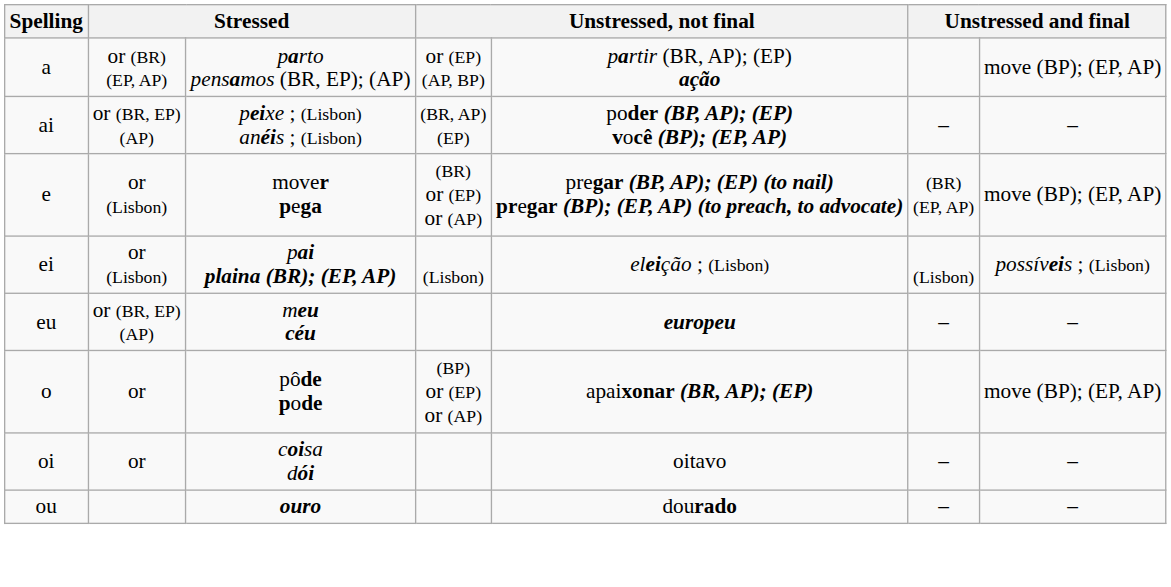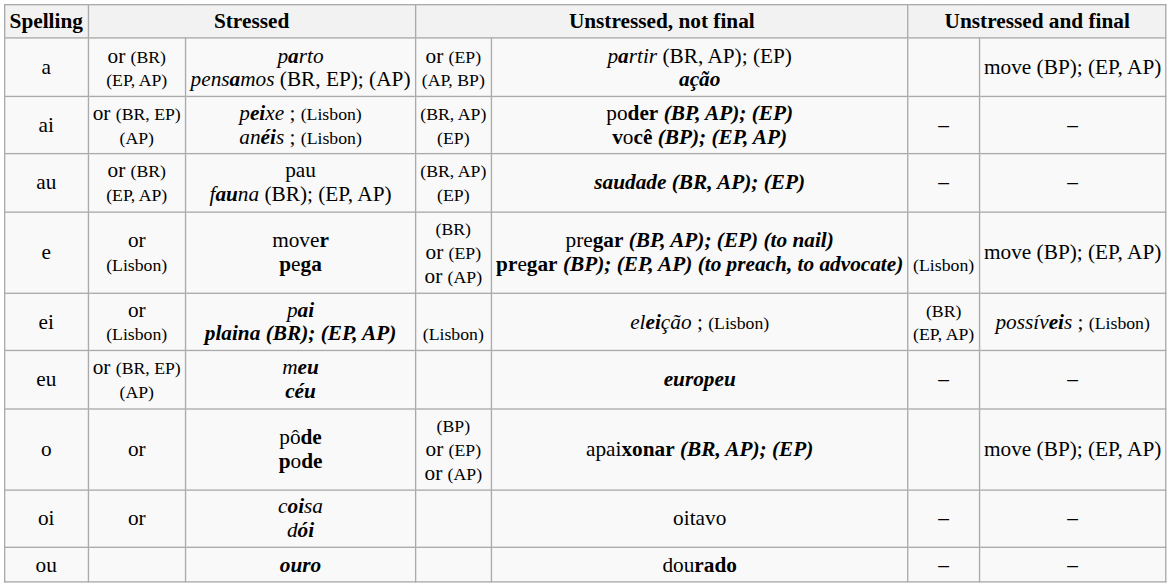 <table class="wikitable">
 <tr>
 <th>Spelling</th>
 <th colspan="2">Stressed</th>
 <th colspan="2">Unstressed, not final</th>
 <th colspan="2">Unstressed and final</th>
 </tr>
 <tr style="text-align: center;">
 <td>a</td>
 <td> or  <small>(BR)</small><br> <small>(EP, AP)</small></td>
 <td><em>p<strong>a</strong>rto</em> <br><em>pens<strong>a</strong>mos</em>  (BR, EP);  (AP)</td>
 <td> or  <small>(EP)</small><br> <small>(AP, BP)</small></td>
 <td><em>p<strong>a</strong>rtir</em>  (BR, AP);  (EP)<br><strong><em>a<strong>ção<em> </td>
 <td></td>
 <td></em>mov</strong>e</em></strong>  (BP);  (EP, AP)</td>
 </tr>
 <tr style="text-align: center;">
 <td>ai</td>
 <td> or  <small>(BR, EP)</small><br> <small>(AP)</small></td>
 <td><em>p<strong>ei</strong>xe</em> ;  <small>(Lisbon)</small><br><em>an<strong>éi</strong>s</em> ;  <small>(Lisbon)</small></td>
 <td> <small>(BR, AP)</small><br> <small>(EP)</small></td>
 <td></em>p</strong>o<strong>der<em>  (BP, AP);  (EP)<br></em>v</strong>o<strong>cê<em>  (BP);  (EP, AP)</td>
 <td>–</td>
 <td>–</td>
 </tr>
 <tr style="text-align: center;">
+<td>au</td>
+<td> or  <small>(BR)</small><br> <small>(EP, AP)</small></td>
+<td></em>p</strong>au</em></strong> <br><em>f<strong>au</strong>na</em>  (BR);  (EP, AP)</td>
+<td> <small>(BR, AP)</small><br> <small>(EP)</small></td>
+<td><strong><em>sau<strong>dade<em>  (BR, AP);  (EP)</td>
+<td>–</td>
+<td>–</td>
+</tr>
+<tr style="text-align: center;">
 <td>e</td>
 <td> or <br> <small>(Lisbon)</small></td>
 <td></em>mov</strong>e<strong>r<em>  <br></em>p</strong>e<strong>ga<em>  </td>
 <td> <small>(BR)</small><br> or  <small>(EP)</small><br> or   <small>(AP)</small></td>
 <td></em>pr</strong>e<strong>gar<em>  (BP, AP);  (EP) (to nail)<br></em>pr</strong>e<strong>gar<em>  (BP);  (EP, AP) (to preach, to advocate)</td>
-<td> <small>(BR)</small><br> <small>(EP, AP)</small></td>
+<td><br> <small>(Lisbon)</small></td>
 <td></em>mov</strong>e</em></strong>  (BP);  (EP, AP)</td>
 </tr>
 <tr style="text-align: center;">
 <td>ei</td>
 <td> or <br> <small>(Lisbon)</small></td>
 <td><em>p<strong>ai<strong><em> <br></em>pl</strong>ai<strong>na<em>  (BR);  (EP, AP)</td>
 <td><br> <small>(Lisbon)</small></td>
 <td><em>el<strong>ei</strong>ção</em> ;  <small>(Lisbon)</small></td>
-<td><br> <small>(Lisbon)</small></td>
+<td> <small>(BR)</small><br> <small>(EP, AP)</small></td>
 <td><em>possív<strong>ei</strong>s</em> ;  <small>(Lisbon)</small></td>
 </tr>
 <tr style="text-align: center;">
 <td>eu</td>
 <td> or  <small>(BR, EP)</small><br> <small>(AP)</small></td>
 <td><em>m<strong>eu<strong><em> <br></em>c</strong>éu</em></strong> </td>
 <td></td>
 <td><strong><em>eu<strong>ropeu<em> </td>
 <td>–</td>
 <td>–</td>
 </tr>
 <tr style="text-align: center;">
 <td>o</td>
 <td> or </td>
 <td></em>p</strong>ô<strong>de<em> <br></em>p</strong>o<strong>de<em> </td>
 <td> <small>(BP)</small><br> or  <small>(EP)</small><br> or  <small>(AP)</small></td>
 <td></em>ap</strong>ai<strong>xonar<em>  (BR, AP);  (EP)</td>
 <td></td>
 <td></em>mov</strong>e</em></strong>  (BP);  (EP, AP)</td>
 </tr>
 <tr style="text-align: center;">
 <td>oi</td>
 <td> or </td>
 <td><em>c<strong>oi</strong>sa</em> <br><em>d<strong>ói<strong><em> </td>
 <td></td>
 <td></em></strong>oi</strong>tavo</em> </td>
 <td>–</td>
 <td>–</td>
 </tr>
 <tr style="text-align: center;">
 <td>ou</td>
 <td></td>
 <td><strong><em>ou<strong>ro<em> </td>
 <td></td>
 <td></em>d</strong>ou<strong>rado<em> </td>
 <td>–</td>
 <td>–</td>
 </tr>
 </table>
